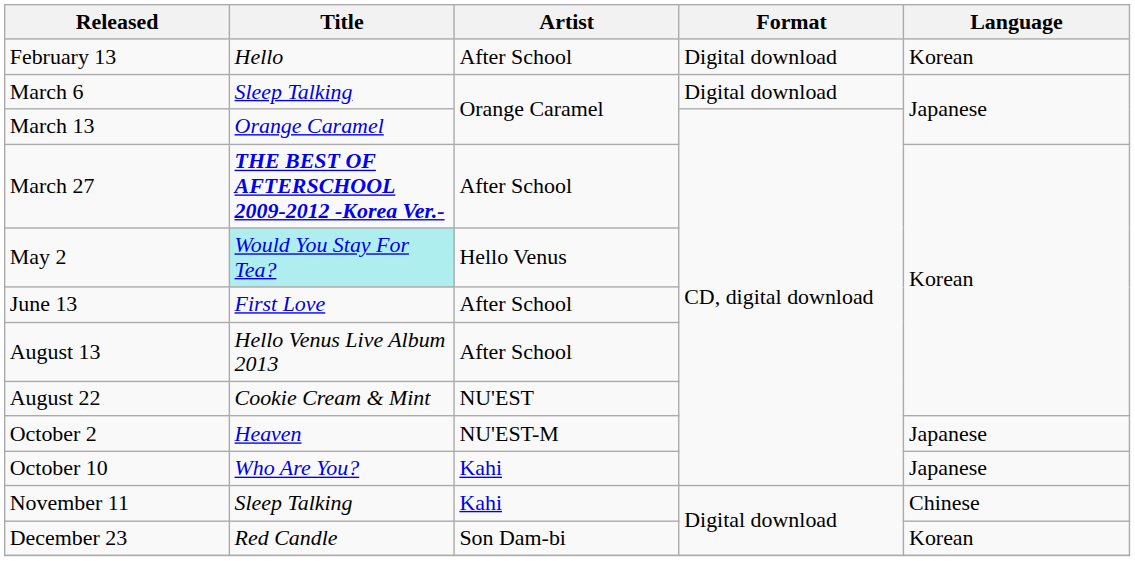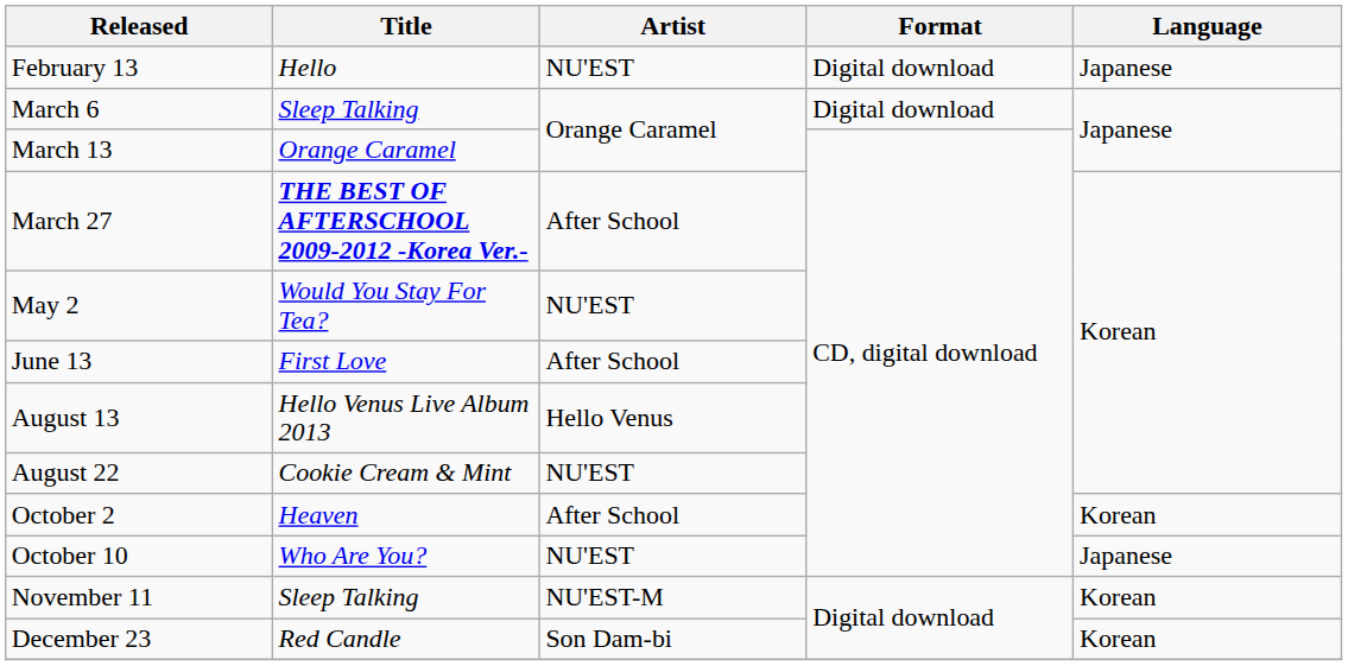 <table class="wikitable sortable" align="left center" style="width:65%;">
 <tr>
 <th style="width:20%;">Released</th>
 <th style="width:20%;">Title</th>
 <th style="width:20%;">Artist</th>
 <th style="width:20%;">Format</th>
 <th style="width:20%;">Language</th>
 </tr>
 <tr>
 <td>February 13</td>
 <td><em>Hello</em></td>
-<td>After School</td>
+<td>NU'EST</td>
 <td>Digital download</td>
-<td>Korean</td>
+<td rowspan="1">Japanese</td>
 </tr>
 <tr>
 <td>March 6</td>
 <td><em><a href='#'>Sleep Talking</a></em></td>
 <td rowspan="2">Orange Caramel</td>
 <td>Digital download</td>
 <td rowspan="2">Japanese</td>
 </tr>
 <tr>
 <td>March 13</td>
 <td><em><a href='#'>Orange Caramel</a></em></td>
 <td rowspan="8">CD, digital download</td>
 </tr>
 <tr>
 <td>March 27</td>
 <td><strong><em><a href='#'>THE BEST OF AFTERSCHOOL 2009-2012 -Korea Ver.-</a></em></strong></td>
 <td>After School</td>
 <td rowspan="5">Korean</td>
 </tr>
 <tr>
 <td>May 2</td>
-<td style="background: paleturquoise;"><em><a href='#'>Would You Stay For Tea?</a></em></td>
-<td>Hello Venus</td>
+<td><em><a href='#'>Would You Stay For Tea?</a></em></td>
+<td>NU'EST</td>
 </tr>
 <tr>
 <td>June 13</td>
 <td><em><a href='#'>First Love</a></em></td>
 <td rowspan="1">After School</td>
 </tr>
 <tr>
 <td>August 13</td>
 <td><em>Hello Venus Live Album 2013</em></td>
-<td>After School</td>
+<td>Hello Venus</td>
 </tr>
 <tr>
 <td>August 22</td>
 <td><em>Cookie Cream & Mint</em></td>
 <td>NU'EST</td>
 </tr>
 <tr>
 <td>October 2</td>
 <td><em><a href='#'>Heaven</a></em></td>
-<td>NU'EST-M</td>
-<td rowspan="1">Japanese</td>
+<td>After School</td>
+<td>Korean</td>
 </tr>
 <tr>
 <td>October 10</td>
 <td><em><a href='#'>Who Are You?</a></em></td>
-<td><a href='#'>Kahi</a></td>
+<td>NU'EST</td>
 <td rowspan="1">Japanese</td>
 </tr>
 <tr>
 <td>November 11</td>
 <td><em>Sleep Talking</em></td>
-<td><a href='#'>Kahi</a></td>
+<td>NU'EST-M</td>
 <td rowspan="2">Digital download</td>
-<td>Chinese</td>
+<td rowspan="1">Korean</td>
 </tr>
 <tr>
 <td>December 23</td>
 <td><em>Red Candle </em></td>
 <td>Son Dam-bi</td>
 <td rowspan="1">Korean</td>
 </tr>
 <tr>
 </tr>
 </table>
